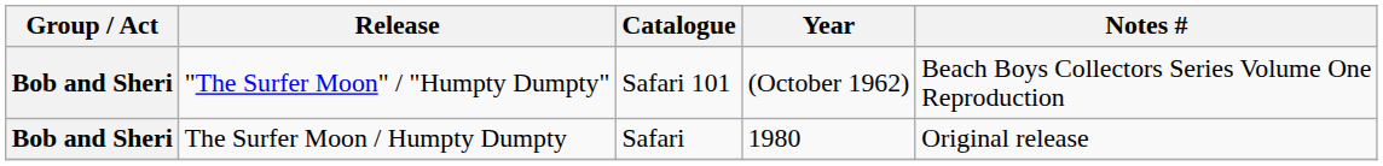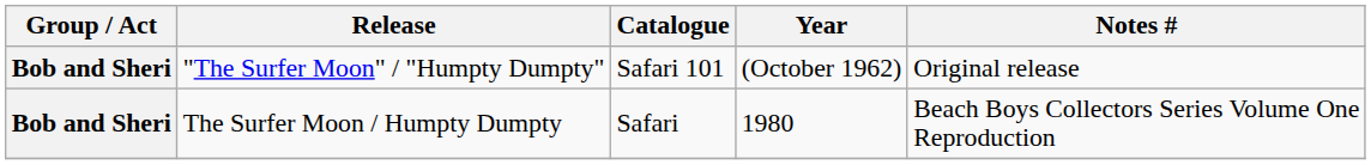 <table class="wikitable plainrowheaders sortable">
 <tr>
 <th scope="col" class="unsortable">Group / Act</th>
 <th scope="col">Release</th>
 <th scope="col">Catalogue</th>
 <th scope="col">Year</th>
 <th scope="col" class="unsortable">Notes #</th>
 </tr>
 <tr>
 <th scope="row">Bob and Sheri</th>
 <td>"<a href='#'>The Surfer Moon</a>" / "Humpty Dumpty"</td>
 <td>Safari 101</td>
 <td>(October 1962)</td>
-<td>Beach Boys Collectors Series Volume One<br>Reproduction</td>
+<td>Original release</td>
 </tr>
 <tr>
 <th scope="row">Bob and Sheri</th>
 <td>The Surfer Moon / Humpty Dumpty</td>
 <td>Safari</td>
 <td>1980</td>
-<td>Original release</td>
+<td>Beach Boys Collectors Series Volume One<br>Reproduction</td>
 </tr>
 <tr>
 </tr>
 </table>
